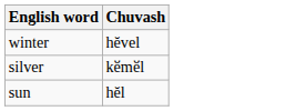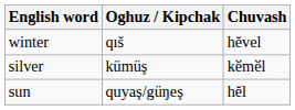 <table class="wikitable">
 <tr>
 <th>English word</th>
+<th>Oghuz / Kipchak</th>
 <th>Chuvash</th>
 </tr>
 <tr>
 <td>winter</td>
+<td>qıš</td>
 <td>hĕvel</td>
 </tr>
 <tr>
 <td>silver</td>
+<td>kümüş</td>
 <td>kӗmӗl</td>
 </tr>
 <tr>
 <td>sun</td>
+<td>quyaş/güŋeş</td>
 <td>hĕl</td>
 </tr>
 </table>
